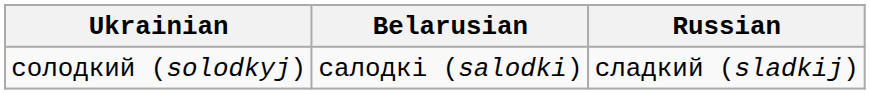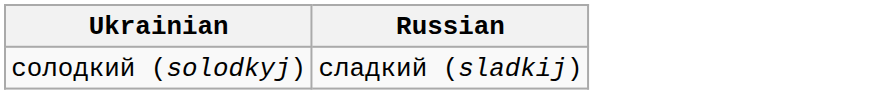 <table class="wikitable">
 <tr>
 <th>Ukrainian</th>
-<th>Belarusian</th>
 <th>Russian</th>
 </tr>
 <tr>
 <td>солодкий (<em>solodkyj</em>)</td>
-<td>салодкі (<em>salodki</em>)</td>
 <td>сладкий (<em>sladkij</em>)</td>
 </tr>
 </table>
